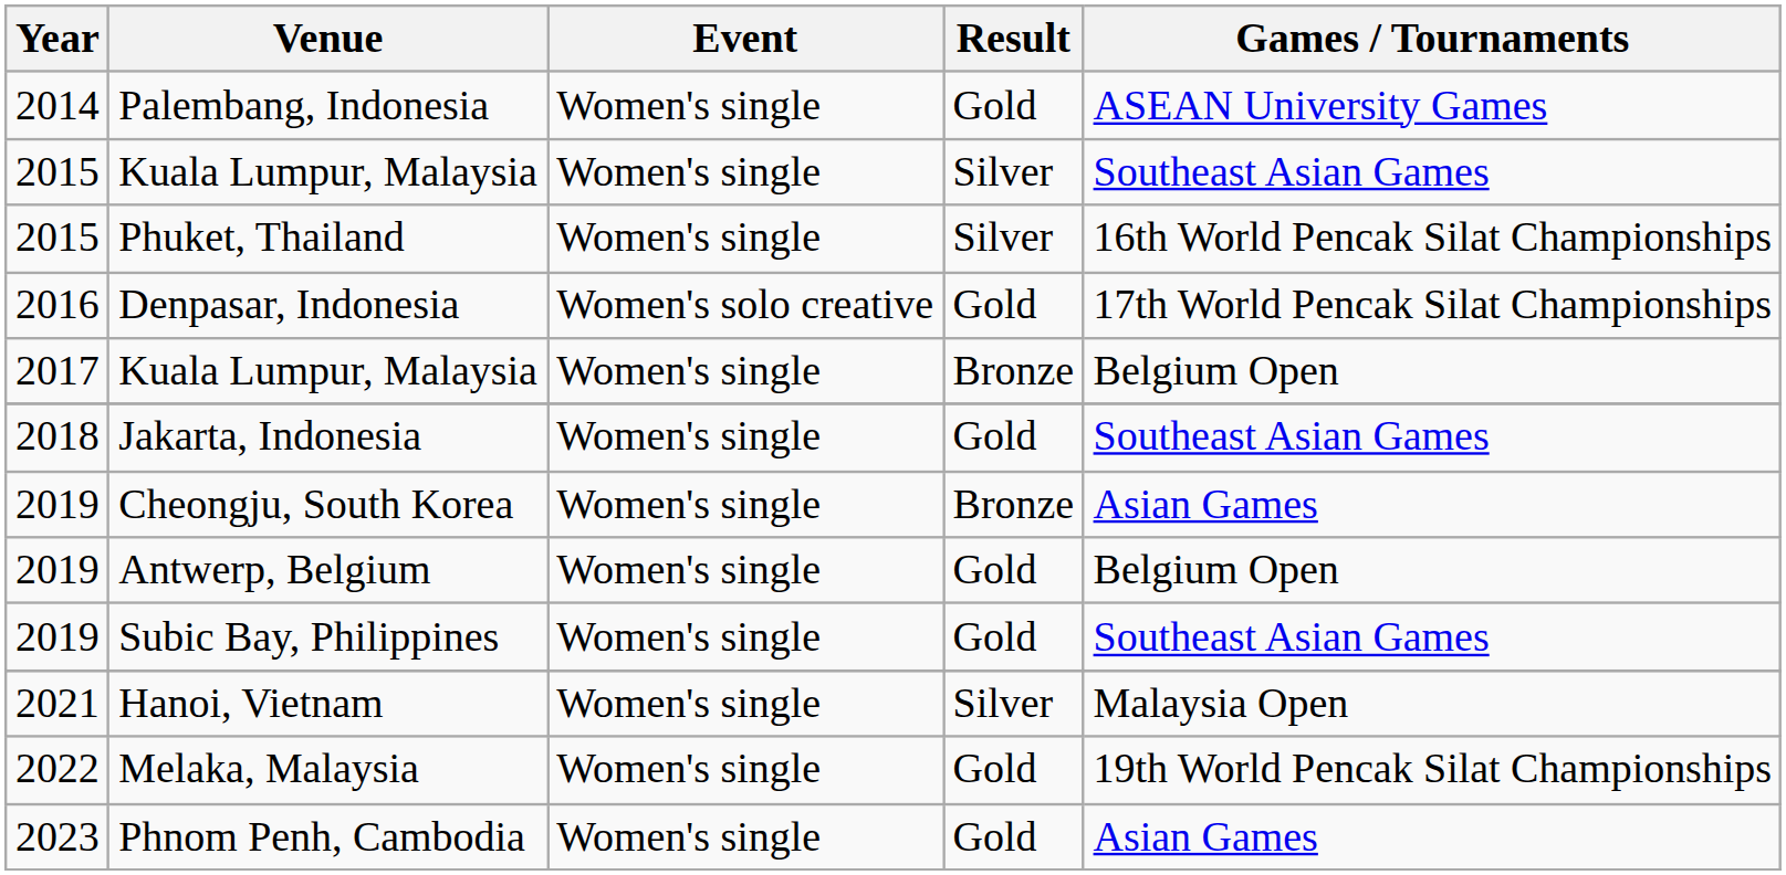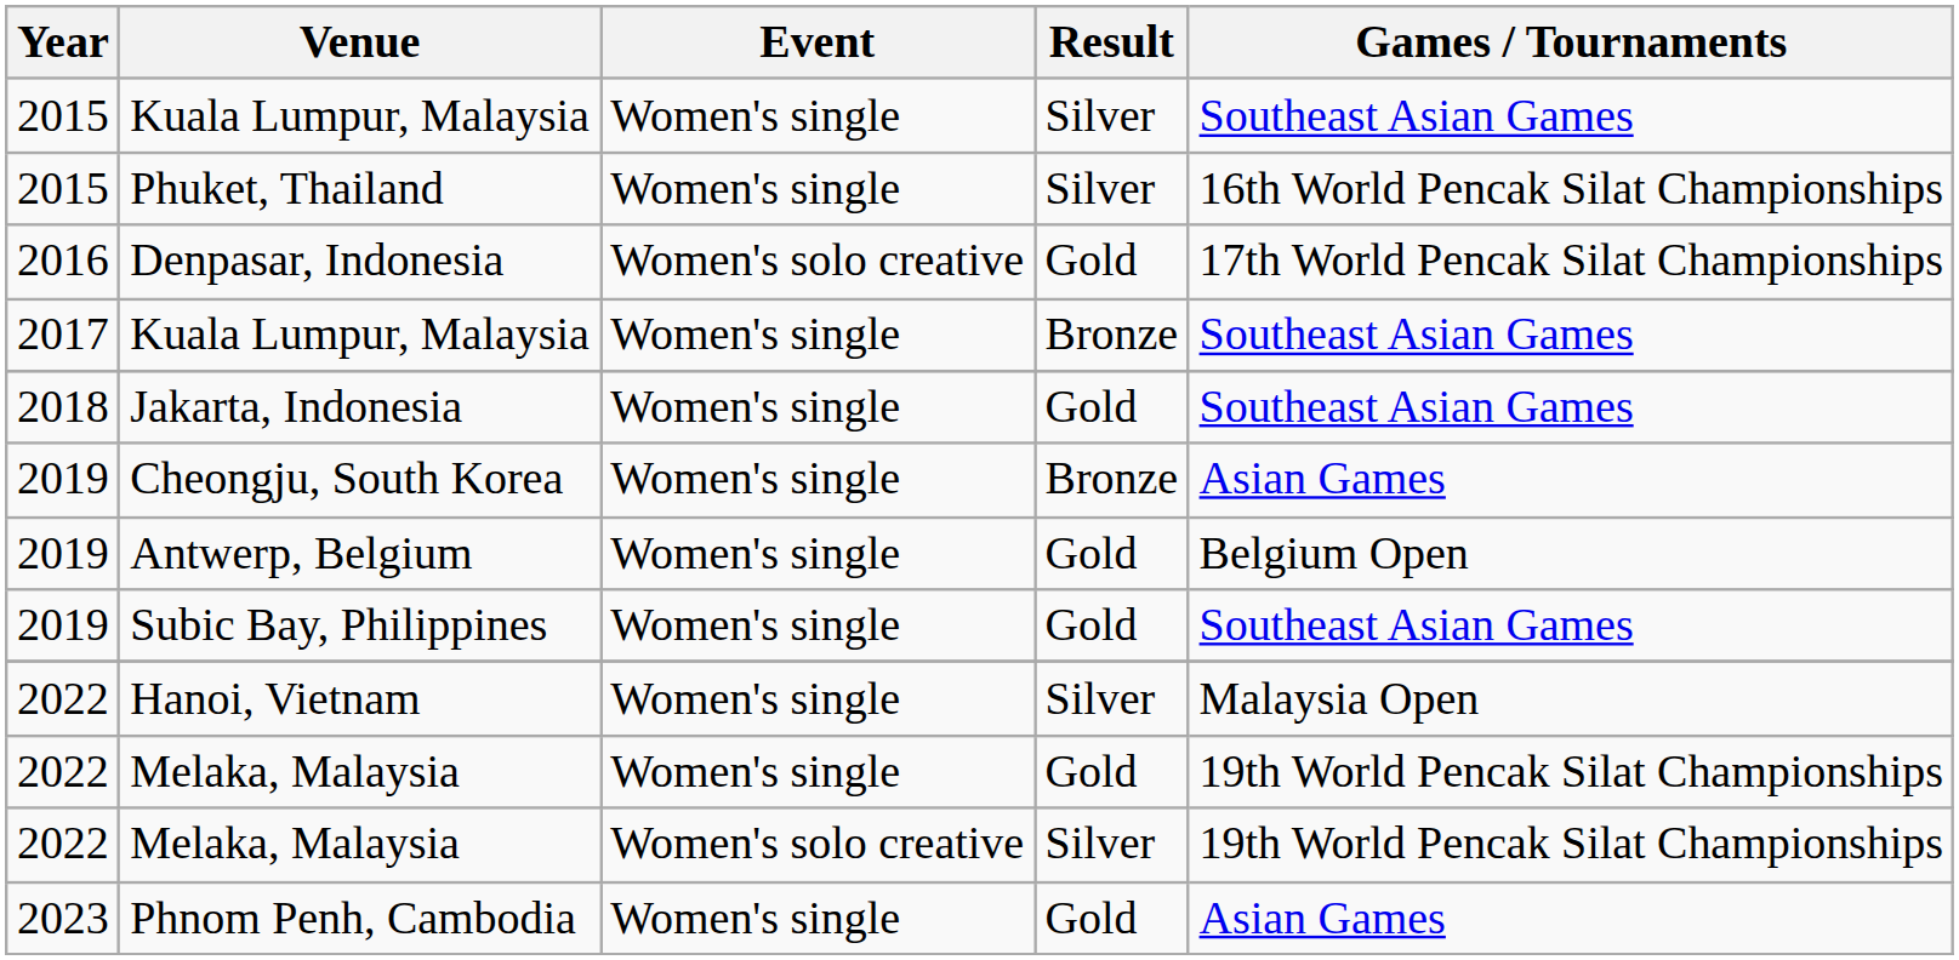 <table class="wikitable">
 <tr>
 <th>Year</th>
 <th>Venue</th>
 <th>Event</th>
 <th>Result</th>
 <th>Games / Tournaments</th>
-</tr>
-<tr>
-<td>2014</td>
-<td>Palembang, Indonesia</td>
-<td>Women's single</td>
-<td> Gold</td>
-<td><a href='#'>ASEAN University Games</a></td>
 </tr>
 <tr>
 <td>2015</td>
 <td>Kuala Lumpur, Malaysia</td>
 <td>Women's single</td>
 <td> Silver</td>
 <td><a href='#'>Southeast Asian Games</a></td>
 </tr>
 <tr>
 <td>2015</td>
 <td>Phuket, Thailand</td>
 <td>Women's single</td>
 <td> Silver</td>
 <td>16th World Pencak Silat Championships</td>
 </tr>
 <tr>
 <td>2016</td>
 <td>Denpasar, Indonesia</td>
 <td>Women's solo creative</td>
 <td> Gold</td>
 <td>17th World Pencak Silat Championships</td>
 </tr>
 <tr>
 <td>2017</td>
 <td>Kuala Lumpur, Malaysia</td>
 <td>Women's single</td>
 <td> Bronze</td>
-<td>Belgium Open</td>
+<td><a href='#'>Southeast Asian Games</a></td>
 </tr>
 <tr>
 </tr>
 <tr>
 <td>2018</td>
 <td>Jakarta, Indonesia</td>
 <td>Women's single</td>
 <td> Gold</td>
 <td><a href='#'>Southeast Asian Games</a></td>
 </tr>
 <tr>
 <td>2019</td>
 <td>Cheongju, South Korea</td>
 <td>Women's single</td>
 <td> Bronze</td>
 <td><a href='#'>Asian Games</a></td>
 </tr>
 <tr>
 <td>2019</td>
 <td>Antwerp, Belgium</td>
 <td>Women's single</td>
 <td> Gold</td>
 <td>Belgium Open</td>
 </tr>
 <tr>
 <td>2019</td>
 <td>Subic Bay, Philippines</td>
 <td>Women's single</td>
 <td> Gold</td>
 <td><a href='#'>Southeast Asian Games</a></td>
 </tr>
 <tr>
 </tr>
 <tr>
-<td>2021</td>
+<td>2022</td>
 <td>Hanoi, Vietnam</td>
 <td>Women's single</td>
 <td> Silver</td>
 <td>Malaysia Open</td>
 </tr>
 <tr>
 <td>2022</td>
 <td>Melaka, Malaysia</td>
 <td>Women's single</td>
 <td> Gold</td>
 <td>19th World Pencak Silat Championships</td>
 </tr>
 <tr>
+<td>2022</td>
+<td>Melaka, Malaysia</td>
+<td>Women's solo creative</td>
+<td> Silver</td>
+<td>19th World Pencak Silat Championships</td>
+</tr>
+<tr>
 <td>2023</td>
 <td>Phnom Penh, Cambodia</td>
 <td>Women's single</td>
 <td> Gold</td>
 <td><a href='#'>Asian Games</a></td>
 </tr>
 <tr>
 </tr>
 </table>
